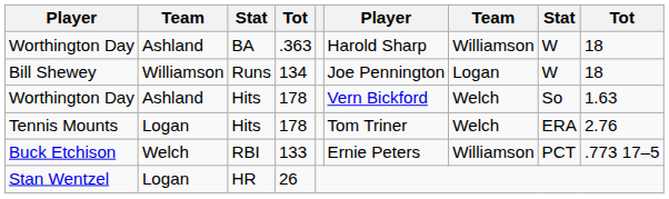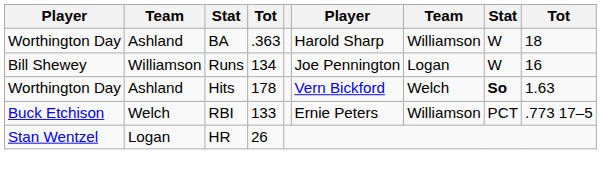 <table class="wikitable">
 <tr>
 <th>Player</th>
 <th>Team</th>
 <th>Stat</th>
 <th>Tot</th>
 <th></th>
 <th>Player</th>
 <th>Team</th>
 <th>Stat</th>
 <th>Tot</th>
 </tr>
 <tr>
 <td>Worthington Day</td>
 <td>Ashland</td>
 <td>BA</td>
 <td>.363</td>
 <td></td>
 <td>Harold Sharp</td>
 <td>Williamson</td>
 <td>W</td>
 <td>18</td>
 </tr>
 <tr>
 <td>Bill Shewey</td>
 <td>Williamson</td>
 <td>Runs</td>
 <td>134</td>
 <td></td>
 <td>Joe Pennington</td>
 <td>Logan</td>
 <td>W</td>
-<td>18</td>
+<td>16</td>
 </tr>
 <tr>
 <td>Worthington Day</td>
 <td>Ashland</td>
 <td>Hits</td>
 <td>178</td>
 <td></td>
 <td><a href='#'>Vern Bickford</a></td>
 <td>Welch</td>
-<td>So</td>
+<td><strong>So</strong></td>
 <td>1.63</td>
-</tr>
-<tr>
-<td>Tennis Mounts</td>
-<td>Logan</td>
-<td>Hits</td>
-<td>178</td>
-<td></td>
-<td>Tom Triner</td>
-<td>Welch</td>
-<td>ERA</td>
-<td>2.76</td>
 </tr>
 <tr>
 <td><a href='#'>Buck Etchison</a></td>
 <td>Welch</td>
 <td>RBI</td>
 <td>133</td>
 <td></td>
 <td>Ernie Peters</td>
 <td>Williamson</td>
 <td>PCT</td>
 <td>.773 17–5</td>
 </tr>
 <tr>
 <td><a href='#'>Stan Wentzel</a></td>
 <td>Logan</td>
 <td>HR</td>
 <td>26</td>
 </tr>
 </table>
